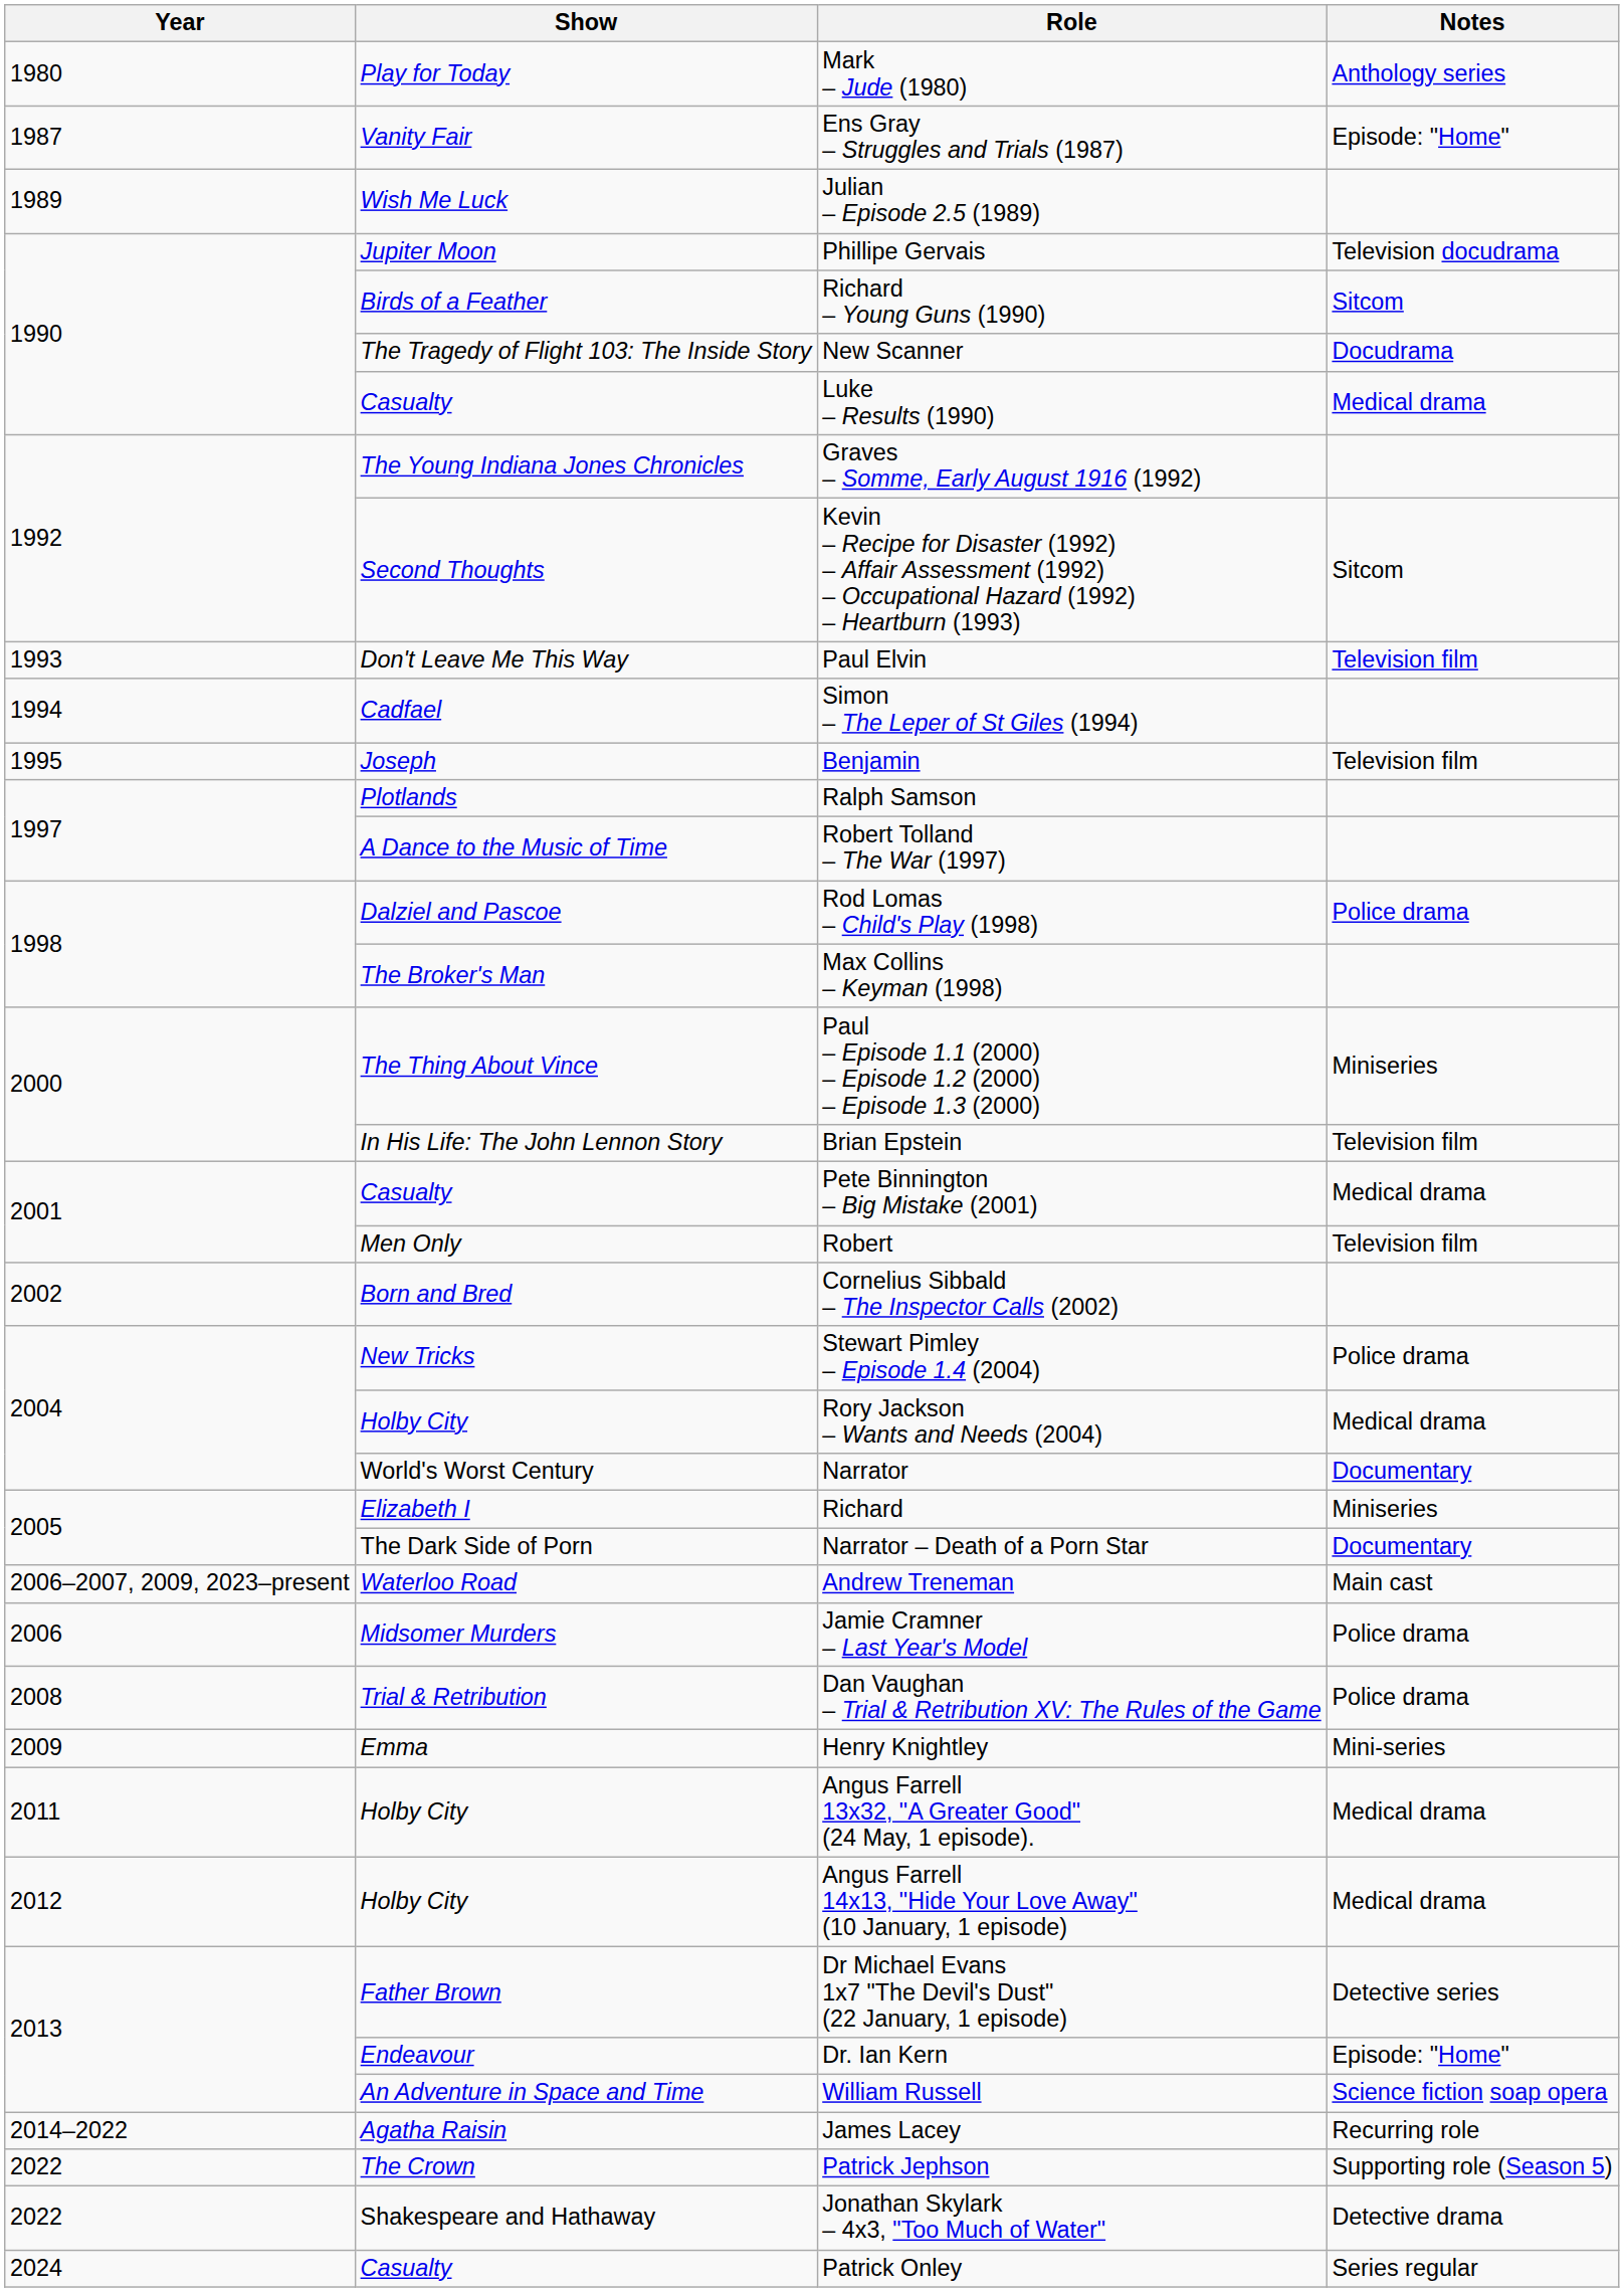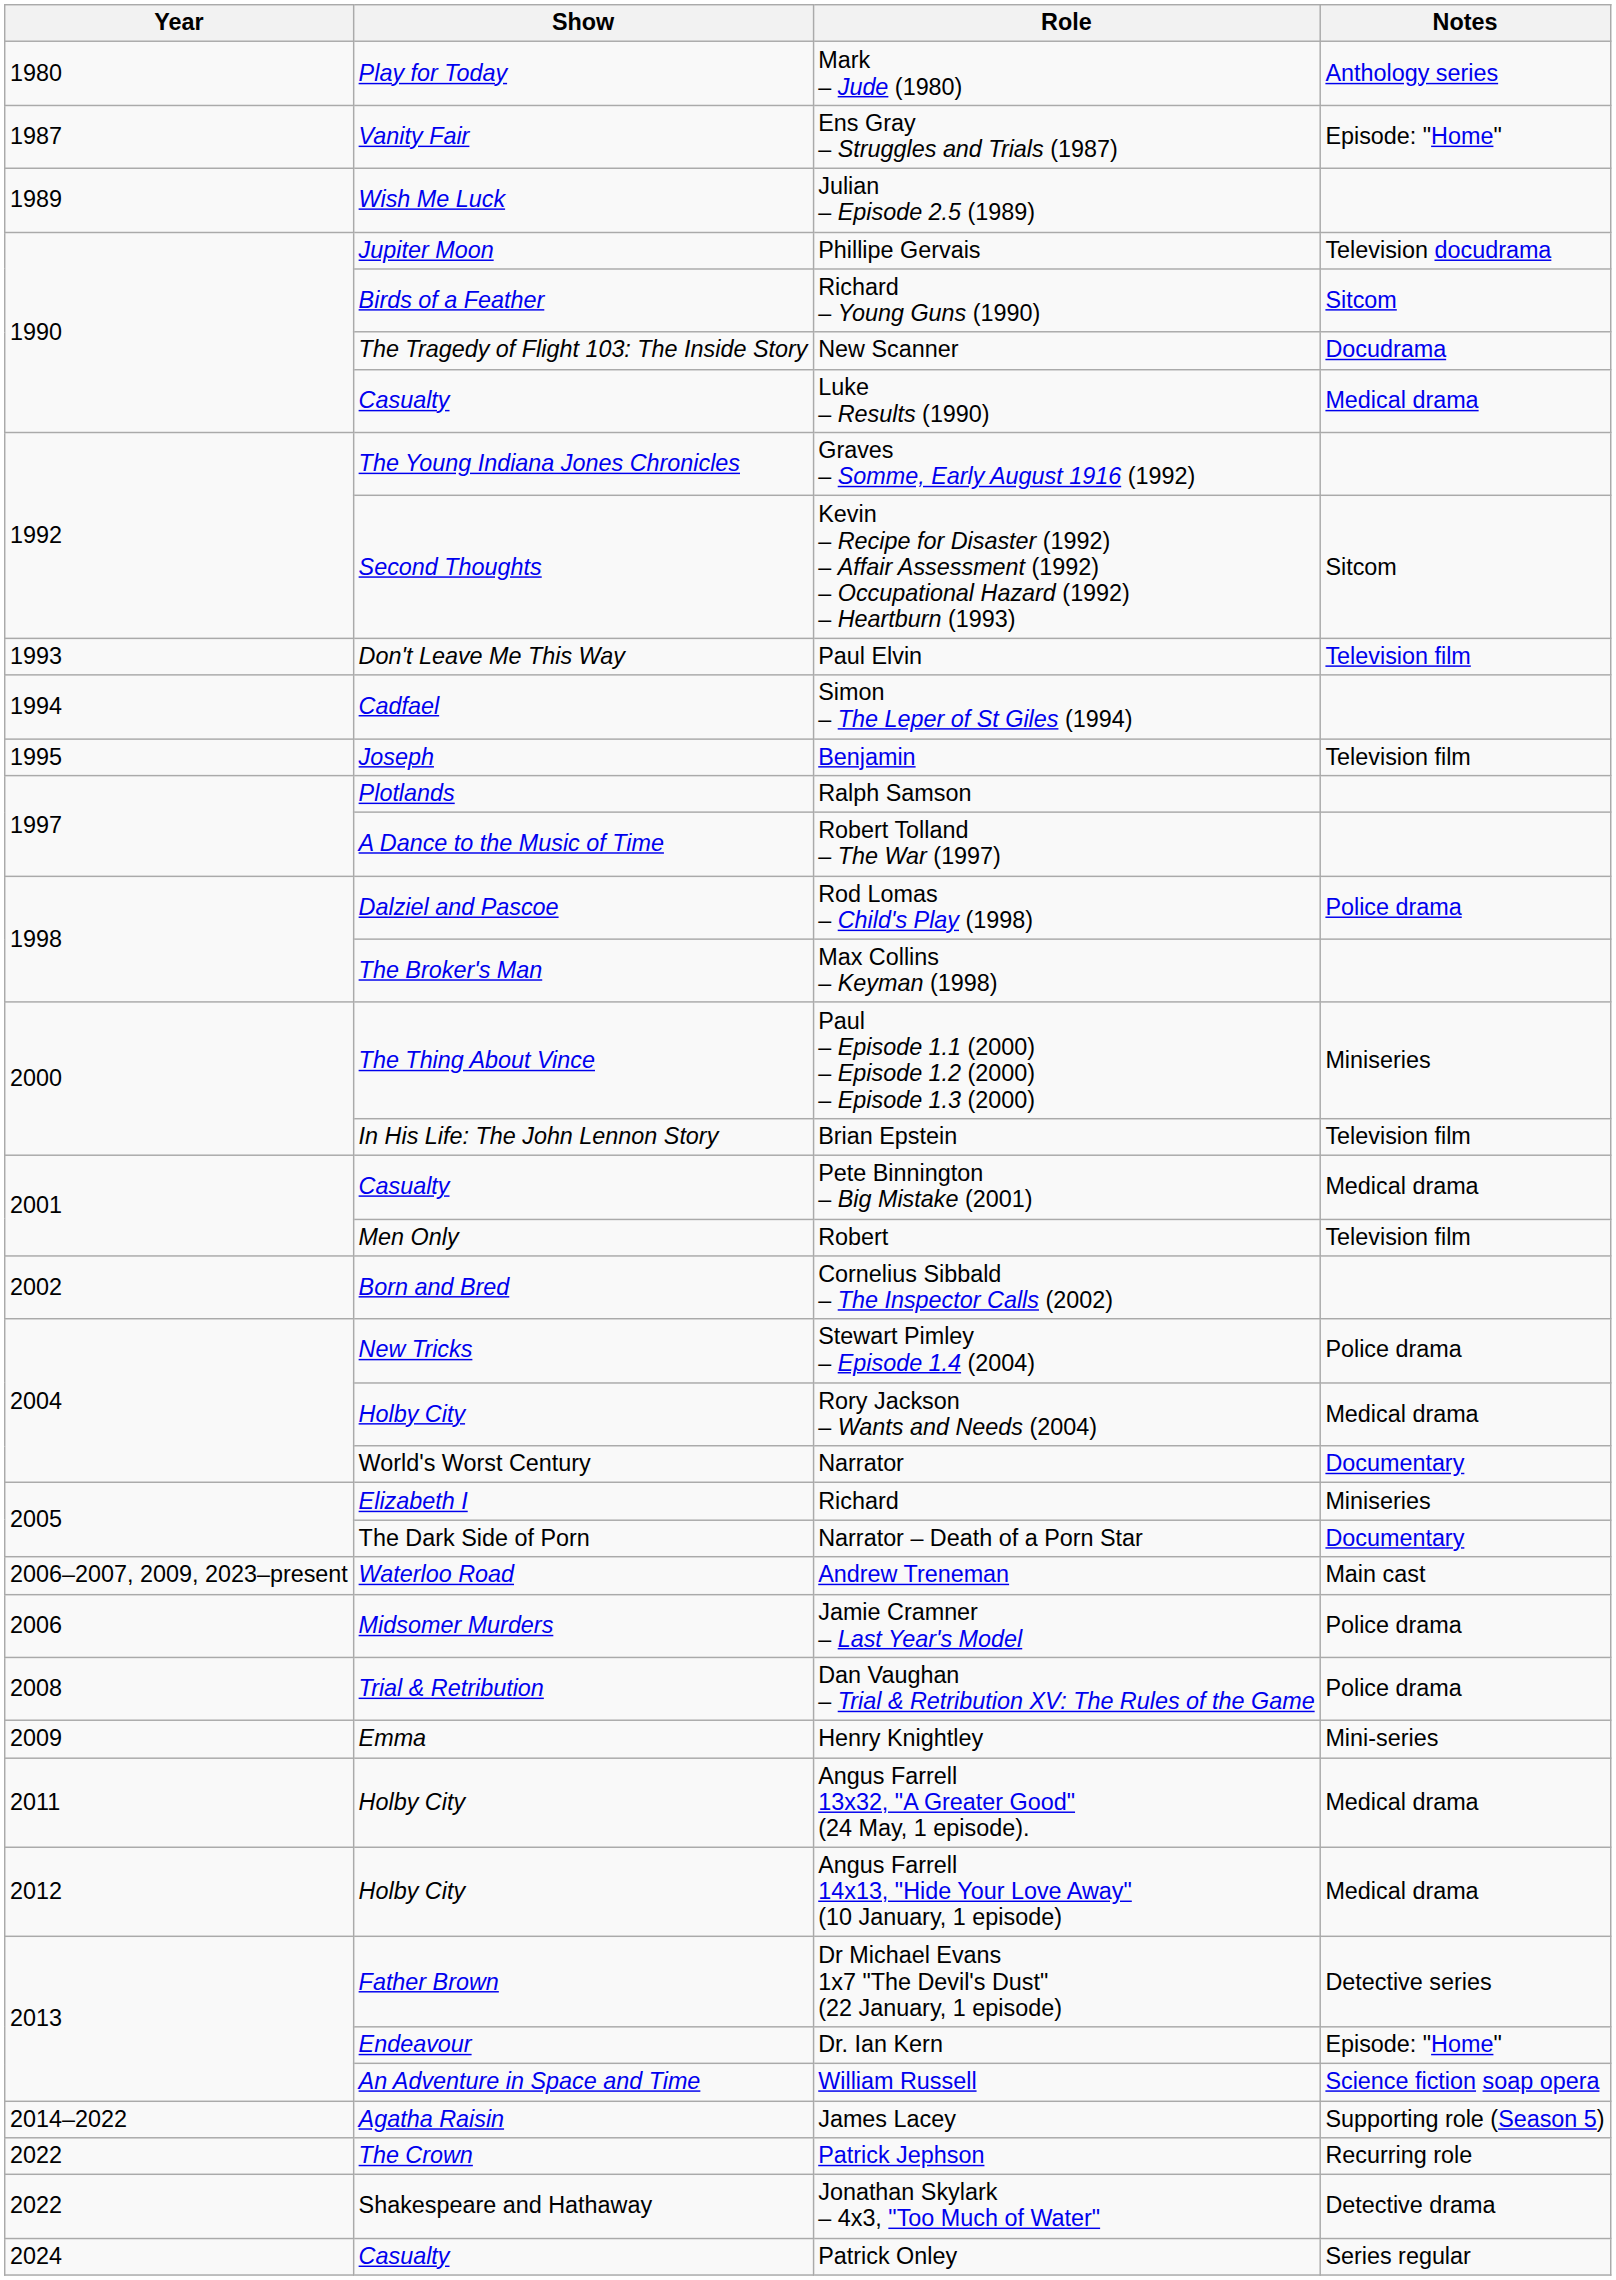 <table class="wikitable">
 <tr>
 <th>Year</th>
 <th>Show</th>
 <th>Role</th>
 <th>Notes</th>
 </tr>
 <tr>
 <td rowspan="1">1980</td>
 <td><em><a href='#'>Play for Today</a></em></td>
 <td>Mark<br>– <em><a href='#'>Jude</a></em> (1980)</td>
 <td><a href='#'>Anthology series</a></td>
 </tr>
 <tr>
 <td rowspan="1">1987</td>
 <td><em><a href='#'>Vanity Fair</a></em></td>
 <td>Ens Gray<br>– <em>Struggles and Trials</em> (1987)</td>
 <td>Episode: "<a href='#'>Home</a>"</td>
 </tr>
 <tr>
 <td rowspan="1">1989</td>
 <td><em><a href='#'>Wish Me Luck</a></em></td>
 <td>Julian<br>– <em>Episode 2.5</em> (1989)</td>
 <td></td>
 </tr>
 <tr>
 <td rowspan="4">1990</td>
 <td><em><a href='#'>Jupiter Moon</a></em></td>
 <td>Phillipe Gervais</td>
 <td>Television <a href='#'>docudrama</a></td>
 </tr>
 <tr>
 <td><em><a href='#'>Birds of a Feather</a></em></td>
 <td>Richard<br>– <em>Young Guns</em> (1990)</td>
 <td><a href='#'>Sitcom</a></td>
 </tr>
 <tr>
 <td><em>The Tragedy of Flight 103: The Inside Story</em></td>
 <td>New Scanner</td>
 <td><a href='#'>Docudrama</a></td>
 </tr>
 <tr>
 <td><em><a href='#'>Casualty</a></em></td>
 <td>Luke<br>– <em>Results</em> (1990)</td>
 <td><a href='#'>Medical drama</a></td>
 </tr>
 <tr>
 <td rowspan="2">1992</td>
 <td><em><a href='#'>The Young Indiana Jones Chronicles</a></em></td>
 <td>Graves<br>– <em><a href='#'>Somme, Early August 1916</a></em> (1992)</td>
 <td></td>
 </tr>
 <tr>
 <td><em><a href='#'>Second Thoughts</a></em></td>
 <td>Kevin<br>– <em>Recipe for Disaster</em> (1992)<br>– <em>Affair Assessment</em> (1992)<br>– <em>Occupational Hazard</em> (1992)<br>– <em>Heartburn</em> (1993)</td>
 <td>Sitcom</td>
 </tr>
 <tr>
 <td rowspan="1">1993</td>
 <td><em>Don't Leave Me This Way</em></td>
 <td>Paul Elvin</td>
 <td><a href='#'>Television film</a></td>
 </tr>
 <tr>
 <td rowspan="1">1994</td>
 <td><em><a href='#'>Cadfael</a></em></td>
 <td>Simon<br>– <em><a href='#'>The Leper of St Giles</a></em> (1994)</td>
 <td></td>
 </tr>
 <tr>
 <td rowspan="1">1995</td>
 <td><em><a href='#'>Joseph</a></em></td>
 <td><a href='#'>Benjamin</a></td>
 <td>Television film</td>
 </tr>
 <tr>
 <td rowspan="2">1997</td>
 <td><em><a href='#'>Plotlands</a></em></td>
 <td>Ralph Samson</td>
 <td></td>
 </tr>
 <tr>
 <td><em><a href='#'>A Dance to the Music of Time</a></em></td>
 <td>Robert Tolland<br>– <em>The War</em> (1997)</td>
 <td></td>
 </tr>
 <tr>
 <td rowspan="2">1998</td>
 <td><em><a href='#'>Dalziel and Pascoe</a></em></td>
 <td>Rod Lomas<br>– <em><a href='#'>Child's Play</a></em> (1998)</td>
 <td><a href='#'>Police drama</a></td>
 </tr>
 <tr>
 <td><em><a href='#'>The Broker's Man</a></em></td>
 <td>Max Collins<br>– <em>Keyman</em> (1998)</td>
 <td></td>
 </tr>
 <tr>
 <td rowspan="2">2000</td>
 <td><em><a href='#'>The Thing About Vince</a></em></td>
 <td>Paul<br>– <em>Episode 1.1</em> (2000)<br>– <em>Episode 1.2</em> (2000)<br>– <em>Episode 1.3</em> (2000)</td>
 <td>Miniseries</td>
 </tr>
 <tr>
 <td><em>In His Life: The John Lennon Story</em></td>
 <td>Brian Epstein</td>
 <td>Television film</td>
 </tr>
 <tr>
 <td rowspan="2">2001</td>
 <td><em><a href='#'>Casualty</a></em></td>
 <td>Pete Binnington<br>– <em>Big Mistake</em> (2001)</td>
 <td>Medical drama</td>
 </tr>
 <tr>
 <td><em>Men Only</em></td>
 <td>Robert</td>
 <td>Television film</td>
 </tr>
 <tr>
 <td rowspan="1">2002</td>
 <td><em><a href='#'>Born and Bred</a></em></td>
 <td>Cornelius Sibbald<br>– <em><a href='#'>The Inspector Calls</a></em> (2002)</td>
 <td></td>
 </tr>
 <tr>
 <td rowspan="3">2004</td>
 <td><em><a href='#'>New Tricks</a></em></td>
 <td>Stewart Pimley<br>– <em><a href='#'>Episode 1.4</a></em> (2004)</td>
 <td>Police drama</td>
 </tr>
 <tr>
 <td><em><a href='#'>Holby City</a></em></td>
 <td>Rory Jackson<br>– <em>Wants and Needs</em> (2004)</td>
 <td>Medical drama</td>
 </tr>
 <tr>
 <td>World's Worst Century</td>
 <td>Narrator</td>
 <td><a href='#'>Documentary</a></td>
 </tr>
 <tr>
 <td rowspan="2">2005</td>
 <td><em><a href='#'>Elizabeth I</a></em></td>
 <td>Richard</td>
 <td>Miniseries</td>
 </tr>
 <tr>
 <td>The Dark Side of Porn</td>
 <td>Narrator – Death of a Porn Star</td>
 <td><a href='#'>Documentary</a></td>
 </tr>
 <tr>
 <td rowspan="1">2006–2007, 2009, 2023–present</td>
 <td><em><a href='#'>Waterloo Road</a></em></td>
 <td><a href='#'>Andrew Treneman</a></td>
 <td>Main cast</td>
 </tr>
 <tr>
 <td rowspan="1">2006</td>
 <td><em><a href='#'>Midsomer Murders</a></em></td>
 <td>Jamie Cramner<br>– <em><a href='#'>Last Year's Model</a></em></td>
 <td>Police drama</td>
 </tr>
 <tr>
 <td rowspan="1">2008</td>
 <td><em><a href='#'>Trial & Retribution</a></em></td>
 <td>Dan Vaughan<br>– <em><a href='#'>Trial & Retribution XV: The Rules of the Game</a></em></td>
 <td>Police drama</td>
 </tr>
 <tr>
 <td rowspan="1">2009</td>
 <td><em>Emma</em></td>
 <td>Henry Knightley</td>
 <td>Mini-series</td>
 </tr>
 <tr>
 <td rowspan="1">2011</td>
 <td><em>Holby City</em></td>
 <td>Angus Farrell<br><a href='#'>13x32, "A Greater Good"</a><br>(24 May, 1 episode).</td>
 <td>Medical drama</td>
 </tr>
 <tr>
 <td rowspan="1">2012</td>
 <td><em>Holby City</em></td>
 <td>Angus Farrell<br> <a href='#'>14x13, "Hide Your Love Away"</a><br> (10 January, 1 episode)</td>
 <td>Medical drama</td>
 </tr>
 <tr>
 <td rowspan="3">2013</td>
 <td><em><a href='#'>Father Brown</a></em></td>
 <td>Dr Michael Evans<br>1x7 "The Devil's Dust"<br>(22 January, 1 episode)</td>
 <td>Detective series</td>
 </tr>
 <tr>
 <td><em><a href='#'>Endeavour</a></em></td>
 <td>Dr. Ian Kern</td>
 <td>Episode: "<a href='#'>Home</a>"</td>
 </tr>
 <tr>
 <td><em><a href='#'>An Adventure in Space and Time</a></em></td>
 <td><a href='#'>William Russell</a></td>
 <td><a href='#'>Science fiction</a> <a href='#'>soap opera</a></td>
 </tr>
 <tr>
 <td>2014–2022</td>
 <td><em><a href='#'>Agatha Raisin</a></em></td>
 <td>James Lacey</td>
-<td>Recurring role</td>
+<td>Supporting role (<a href='#'>Season 5</a>)</td>
 </tr>
 <tr>
 <td>2022</td>
 <td><em><a href='#'>The Crown</a></em></td>
 <td><a href='#'>Patrick Jephson</a></td>
-<td>Supporting role (<a href='#'>Season 5</a>)</td>
+<td>Recurring role</td>
 </tr>
 <tr>
 <td>2022</td>
 <td>Shakespeare and Hathaway</td>
 <td>Jonathan Skylark<br>– 4x3, <a href='#'>"Too Much of Water"</a></td>
 <td>Detective drama</td>
 </tr>
 <tr>
 <td>2024</td>
 <td><em><a href='#'>Casualty</a></em></td>
 <td>Patrick Onley</td>
 <td>Series regular</td>
 </tr>
 </table>
